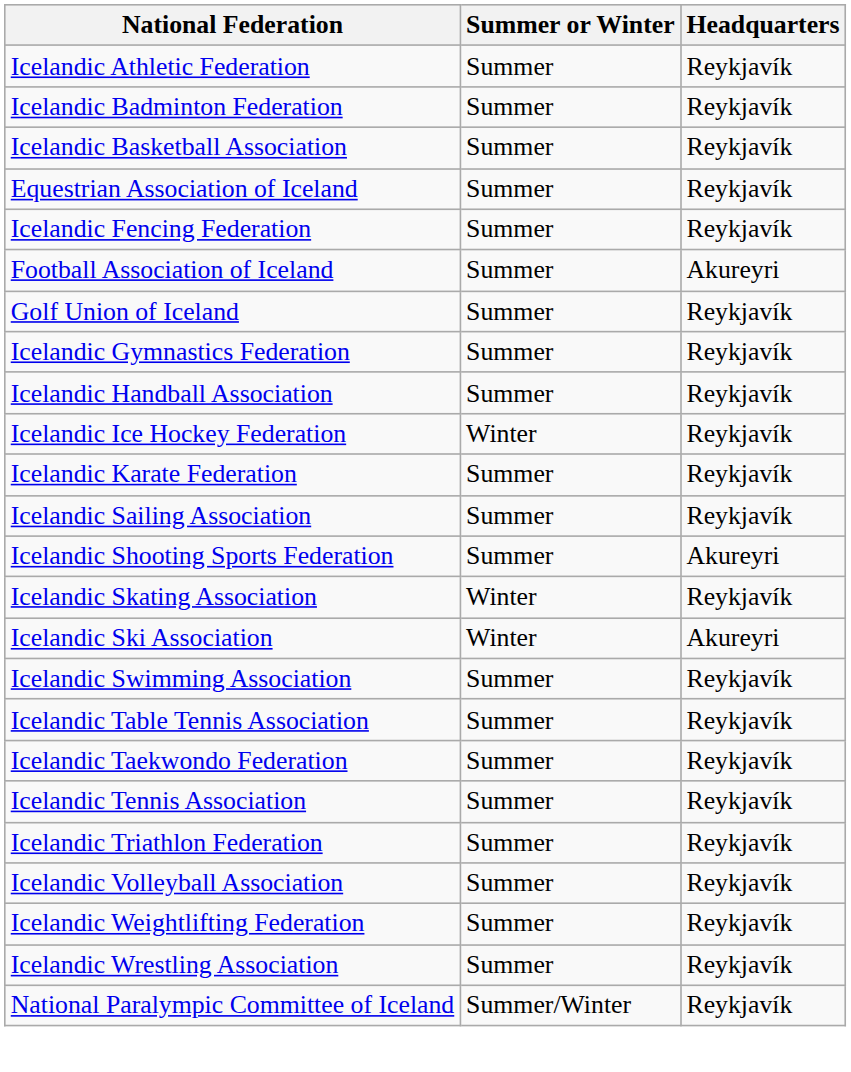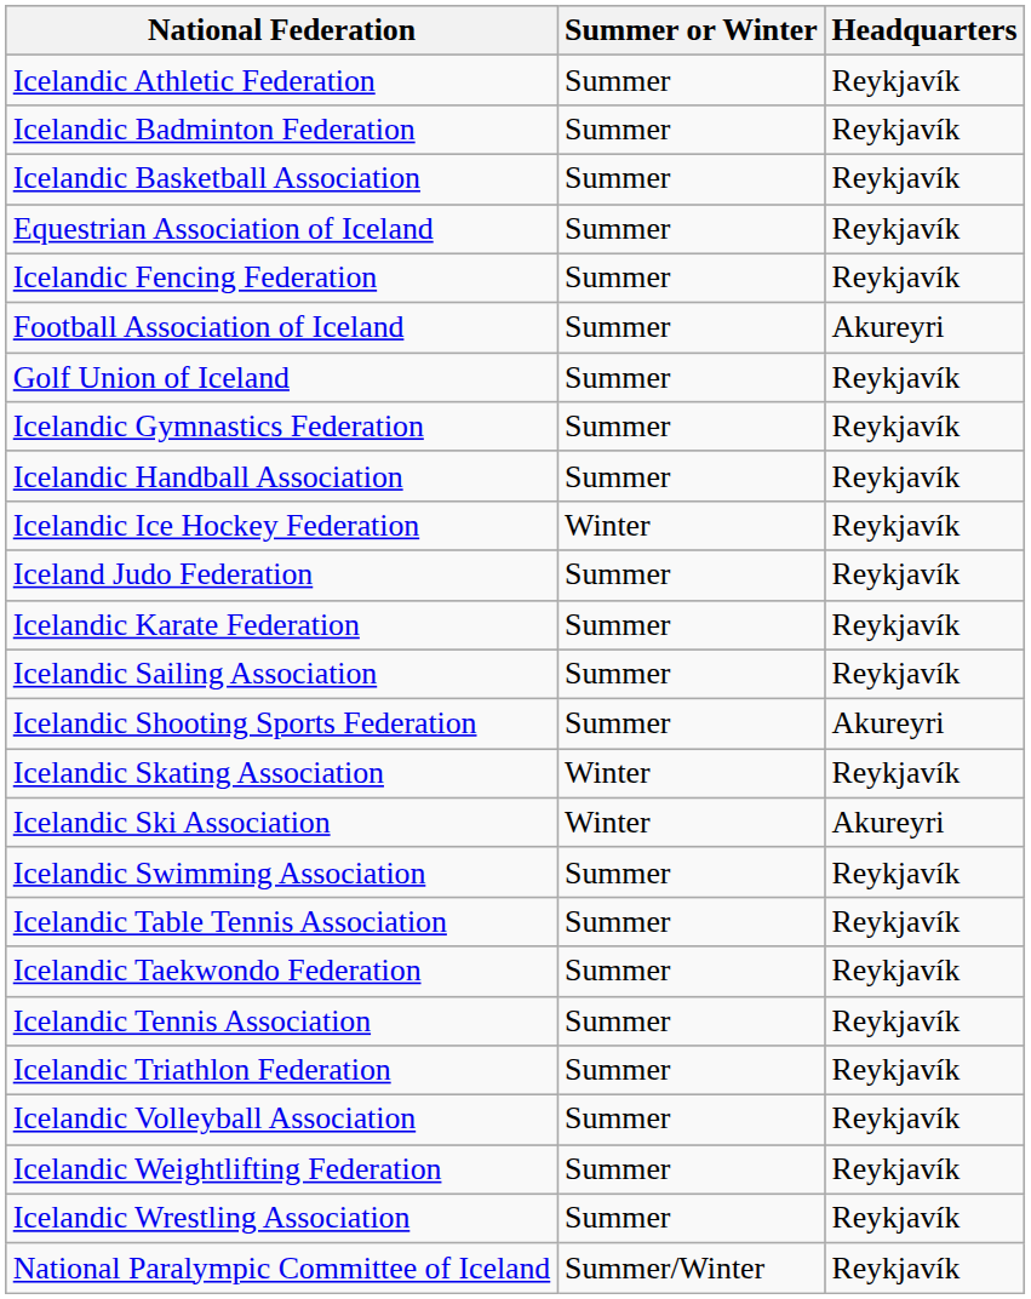 <table class="wikitable sortable">
 <tr>
 <th>National Federation</th>
 <th>Summer or Winter</th>
 <th>Headquarters</th>
 </tr>
 <tr>
 <td><a href='#'>Icelandic Athletic Federation</a></td>
 <td>Summer</td>
 <td>Reykjavík</td>
 </tr>
 <tr>
 <td><a href='#'>Icelandic Badminton Federation</a></td>
 <td>Summer</td>
 <td>Reykjavík</td>
 </tr>
 <tr>
 <td><a href='#'>Icelandic Basketball Association</a></td>
 <td>Summer</td>
 <td>Reykjavík</td>
 </tr>
 <tr>
 <td><a href='#'>Equestrian Association of Iceland</a></td>
 <td>Summer</td>
 <td>Reykjavík</td>
 </tr>
 <tr>
 <td><a href='#'>Icelandic Fencing Federation</a></td>
 <td>Summer</td>
 <td>Reykjavík</td>
 </tr>
 <tr>
 <td><a href='#'>Football Association of Iceland</a></td>
 <td>Summer</td>
 <td>Akureyri</td>
 </tr>
 <tr>
 <td><a href='#'>Golf Union of Iceland</a></td>
 <td>Summer</td>
 <td>Reykjavík</td>
 </tr>
 <tr>
 <td><a href='#'>Icelandic Gymnastics Federation</a></td>
 <td>Summer</td>
 <td>Reykjavík</td>
 </tr>
 <tr>
 <td><a href='#'>Icelandic Handball Association</a></td>
 <td>Summer</td>
 <td>Reykjavík</td>
 </tr>
 <tr>
 <td><a href='#'>Icelandic Ice Hockey Federation</a></td>
 <td>Winter</td>
+<td>Reykjavík</td>
+</tr>
+<tr>
+<td><a href='#'>Iceland Judo Federation</a></td>
+<td>Summer</td>
 <td>Reykjavík</td>
 </tr>
 <tr>
 <td><a href='#'>Icelandic Karate Federation</a></td>
 <td>Summer</td>
 <td>Reykjavík</td>
 </tr>
 <tr>
 <td><a href='#'>Icelandic Sailing Association</a></td>
 <td>Summer</td>
 <td>Reykjavík</td>
 </tr>
 <tr>
 <td><a href='#'>Icelandic Shooting Sports Federation</a></td>
 <td>Summer</td>
 <td>Akureyri</td>
 </tr>
 <tr>
 <td><a href='#'>Icelandic Skating Association</a></td>
 <td>Winter</td>
 <td>Reykjavík</td>
 </tr>
 <tr>
 <td><a href='#'>Icelandic Ski Association</a></td>
 <td>Winter</td>
 <td>Akureyri</td>
 </tr>
 <tr>
 <td><a href='#'>Icelandic Swimming Association</a></td>
 <td>Summer</td>
 <td>Reykjavík</td>
 </tr>
 <tr>
 <td><a href='#'>Icelandic Table Tennis Association</a></td>
 <td>Summer</td>
 <td>Reykjavík</td>
 </tr>
 <tr>
 <td><a href='#'>Icelandic Taekwondo Federation</a></td>
 <td>Summer</td>
 <td>Reykjavík</td>
 </tr>
 <tr>
 <td><a href='#'>Icelandic Tennis Association</a></td>
 <td>Summer</td>
 <td>Reykjavík</td>
 </tr>
 <tr>
 <td><a href='#'>Icelandic Triathlon Federation</a></td>
 <td>Summer</td>
 <td>Reykjavík</td>
 </tr>
 <tr>
 <td><a href='#'>Icelandic Volleyball Association</a></td>
 <td>Summer</td>
 <td>Reykjavík</td>
 </tr>
 <tr>
 <td><a href='#'>Icelandic Weightlifting Federation</a></td>
 <td>Summer</td>
 <td>Reykjavík</td>
 </tr>
 <tr>
 <td><a href='#'>Icelandic Wrestling Association</a></td>
 <td>Summer</td>
 <td>Reykjavík</td>
 </tr>
 <tr>
 <td><a href='#'>National Paralympic Committee of Iceland</a></td>
 <td>Summer/Winter</td>
 <td>Reykjavík</td>
 </tr>
 </table>
